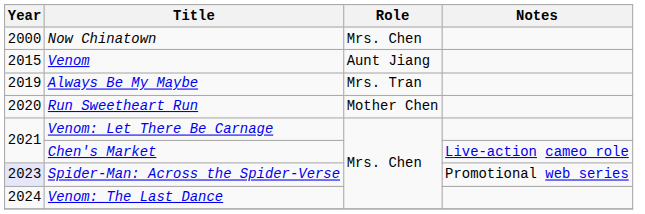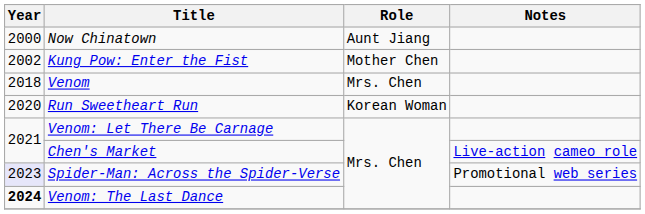 <table class="wikitable sortable">
 <tr>
 <th>Year</th>
 <th>Title</th>
 <th>Role</th>
 <th class="unsortable">Notes</th>
 </tr>
 <tr>
 <td>2000</td>
 <td><em>Now Chinatown</em></td>
-<td>Mrs. Chen</td>
-<td></td>
-</tr>
-<tr>
-<td>2015</td>
-<td><em><a href='#'>Venom</a></em></td>
 <td>Aunt Jiang</td>
 <td></td>
 </tr>
 <tr>
-<td>2019</td>
-<td><em><a href='#'>Always Be My Maybe</a></em></td>
-<td>Mrs. Tran</td>
+<td>2002</td>
+<td><em><a href='#'>Kung Pow: Enter the Fist</a></em></td>
+<td>Mother Chen</td>
+<td></td>
+</tr>
+<tr>
+<td>2018</td>
+<td><em><a href='#'>Venom</a></em></td>
+<td>Mrs. Chen</td>
 <td></td>
 </tr>
 <tr>
 <td>2020</td>
 <td><em><a href='#'>Run Sweetheart Run</a></em></td>
-<td>Mother Chen</td>
+<td>Korean Woman</td>
 <td></td>
 </tr>
 <tr>
 <td rowspan="2">2021</td>
 <td><em><a href='#'>Venom: Let There Be Carnage</a></em></td>
 <td rowspan="4">Mrs. Chen</td>
 <td></td>
 </tr>
 <tr>
 <td><em><a href='#'>Chen's Market</a></em></td>
 <td><a href='#'>Live-action</a> <a href='#'>cameo role</a></td>
 </tr>
 <tr>
 <td style="background: lavender;">2023</td>
 <td><em><a href='#'>Spider-Man: Across the Spider-Verse</a></em></td>
 <td>Promotional <a href='#'>web series</a></td>
 </tr>
 <tr>
-<td>2024</td>
+<td><strong>2024</strong></td>
 <td><em><a href='#'>Venom: The Last Dance</a></em></td>
 <td></td>
 </tr>
 <tr>
 </tr>
 </table>
